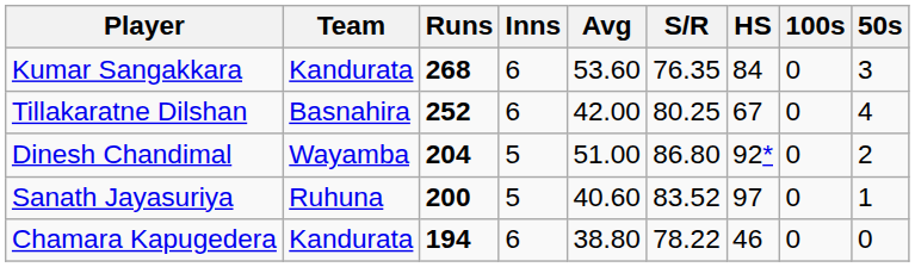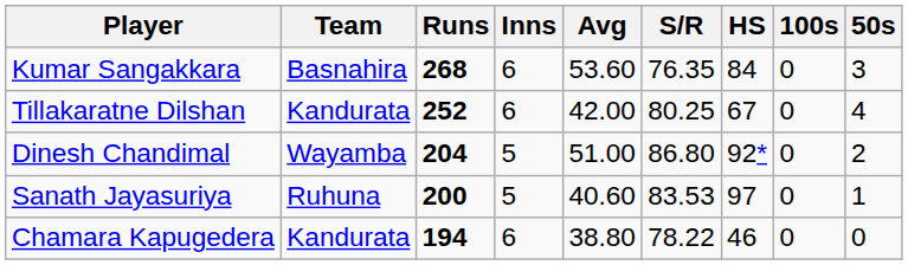 <table class="wikitable">
 <tr>
 <th>Player</th>
 <th>Team</th>
 <th>Runs</th>
 <th>Inns</th>
 <th>Avg</th>
 <th>S/R</th>
 <th>HS</th>
 <th>100s</th>
 <th>50s</th>
 </tr>
 <tr>
 <td><a href='#'>Kumar Sangakkara</a></td>
-<td><a href='#'>Kandurata</a></td>
+<td><a href='#'>Basnahira</a></td>
 <td><strong>268</strong></td>
 <td>6</td>
 <td>53.60</td>
 <td>76.35</td>
 <td>84</td>
 <td>0</td>
 <td>3</td>
 </tr>
 <tr>
 <td><a href='#'>Tillakaratne Dilshan</a></td>
-<td><a href='#'>Basnahira</a></td>
+<td><a href='#'>Kandurata</a></td>
 <td><strong>252</strong></td>
 <td>6</td>
 <td>42.00</td>
 <td>80.25</td>
 <td>67</td>
 <td>0</td>
 <td>4</td>
 </tr>
 <tr>
 <td><a href='#'>Dinesh Chandimal</a></td>
 <td><a href='#'>Wayamba</a></td>
 <td><strong>204</strong></td>
 <td>5</td>
 <td>51.00</td>
 <td>86.80</td>
 <td>92<a href='#'>*</a></td>
 <td>0</td>
 <td>2</td>
 </tr>
 <tr>
 <td><a href='#'>Sanath Jayasuriya</a></td>
 <td><a href='#'>Ruhuna</a></td>
 <td><strong>200</strong></td>
 <td>5</td>
 <td>40.60</td>
-<td>83.52</td>
+<td>83.53</td>
 <td>97</td>
 <td>0</td>
 <td>1</td>
 </tr>
 <tr>
 <td><a href='#'>Chamara Kapugedera</a></td>
 <td><a href='#'>Kandurata</a></td>
 <td><strong>194</strong></td>
 <td>6</td>
 <td>38.80</td>
 <td>78.22</td>
 <td>46</td>
 <td>0</td>
 <td>0</td>
 </tr>
 </table>
